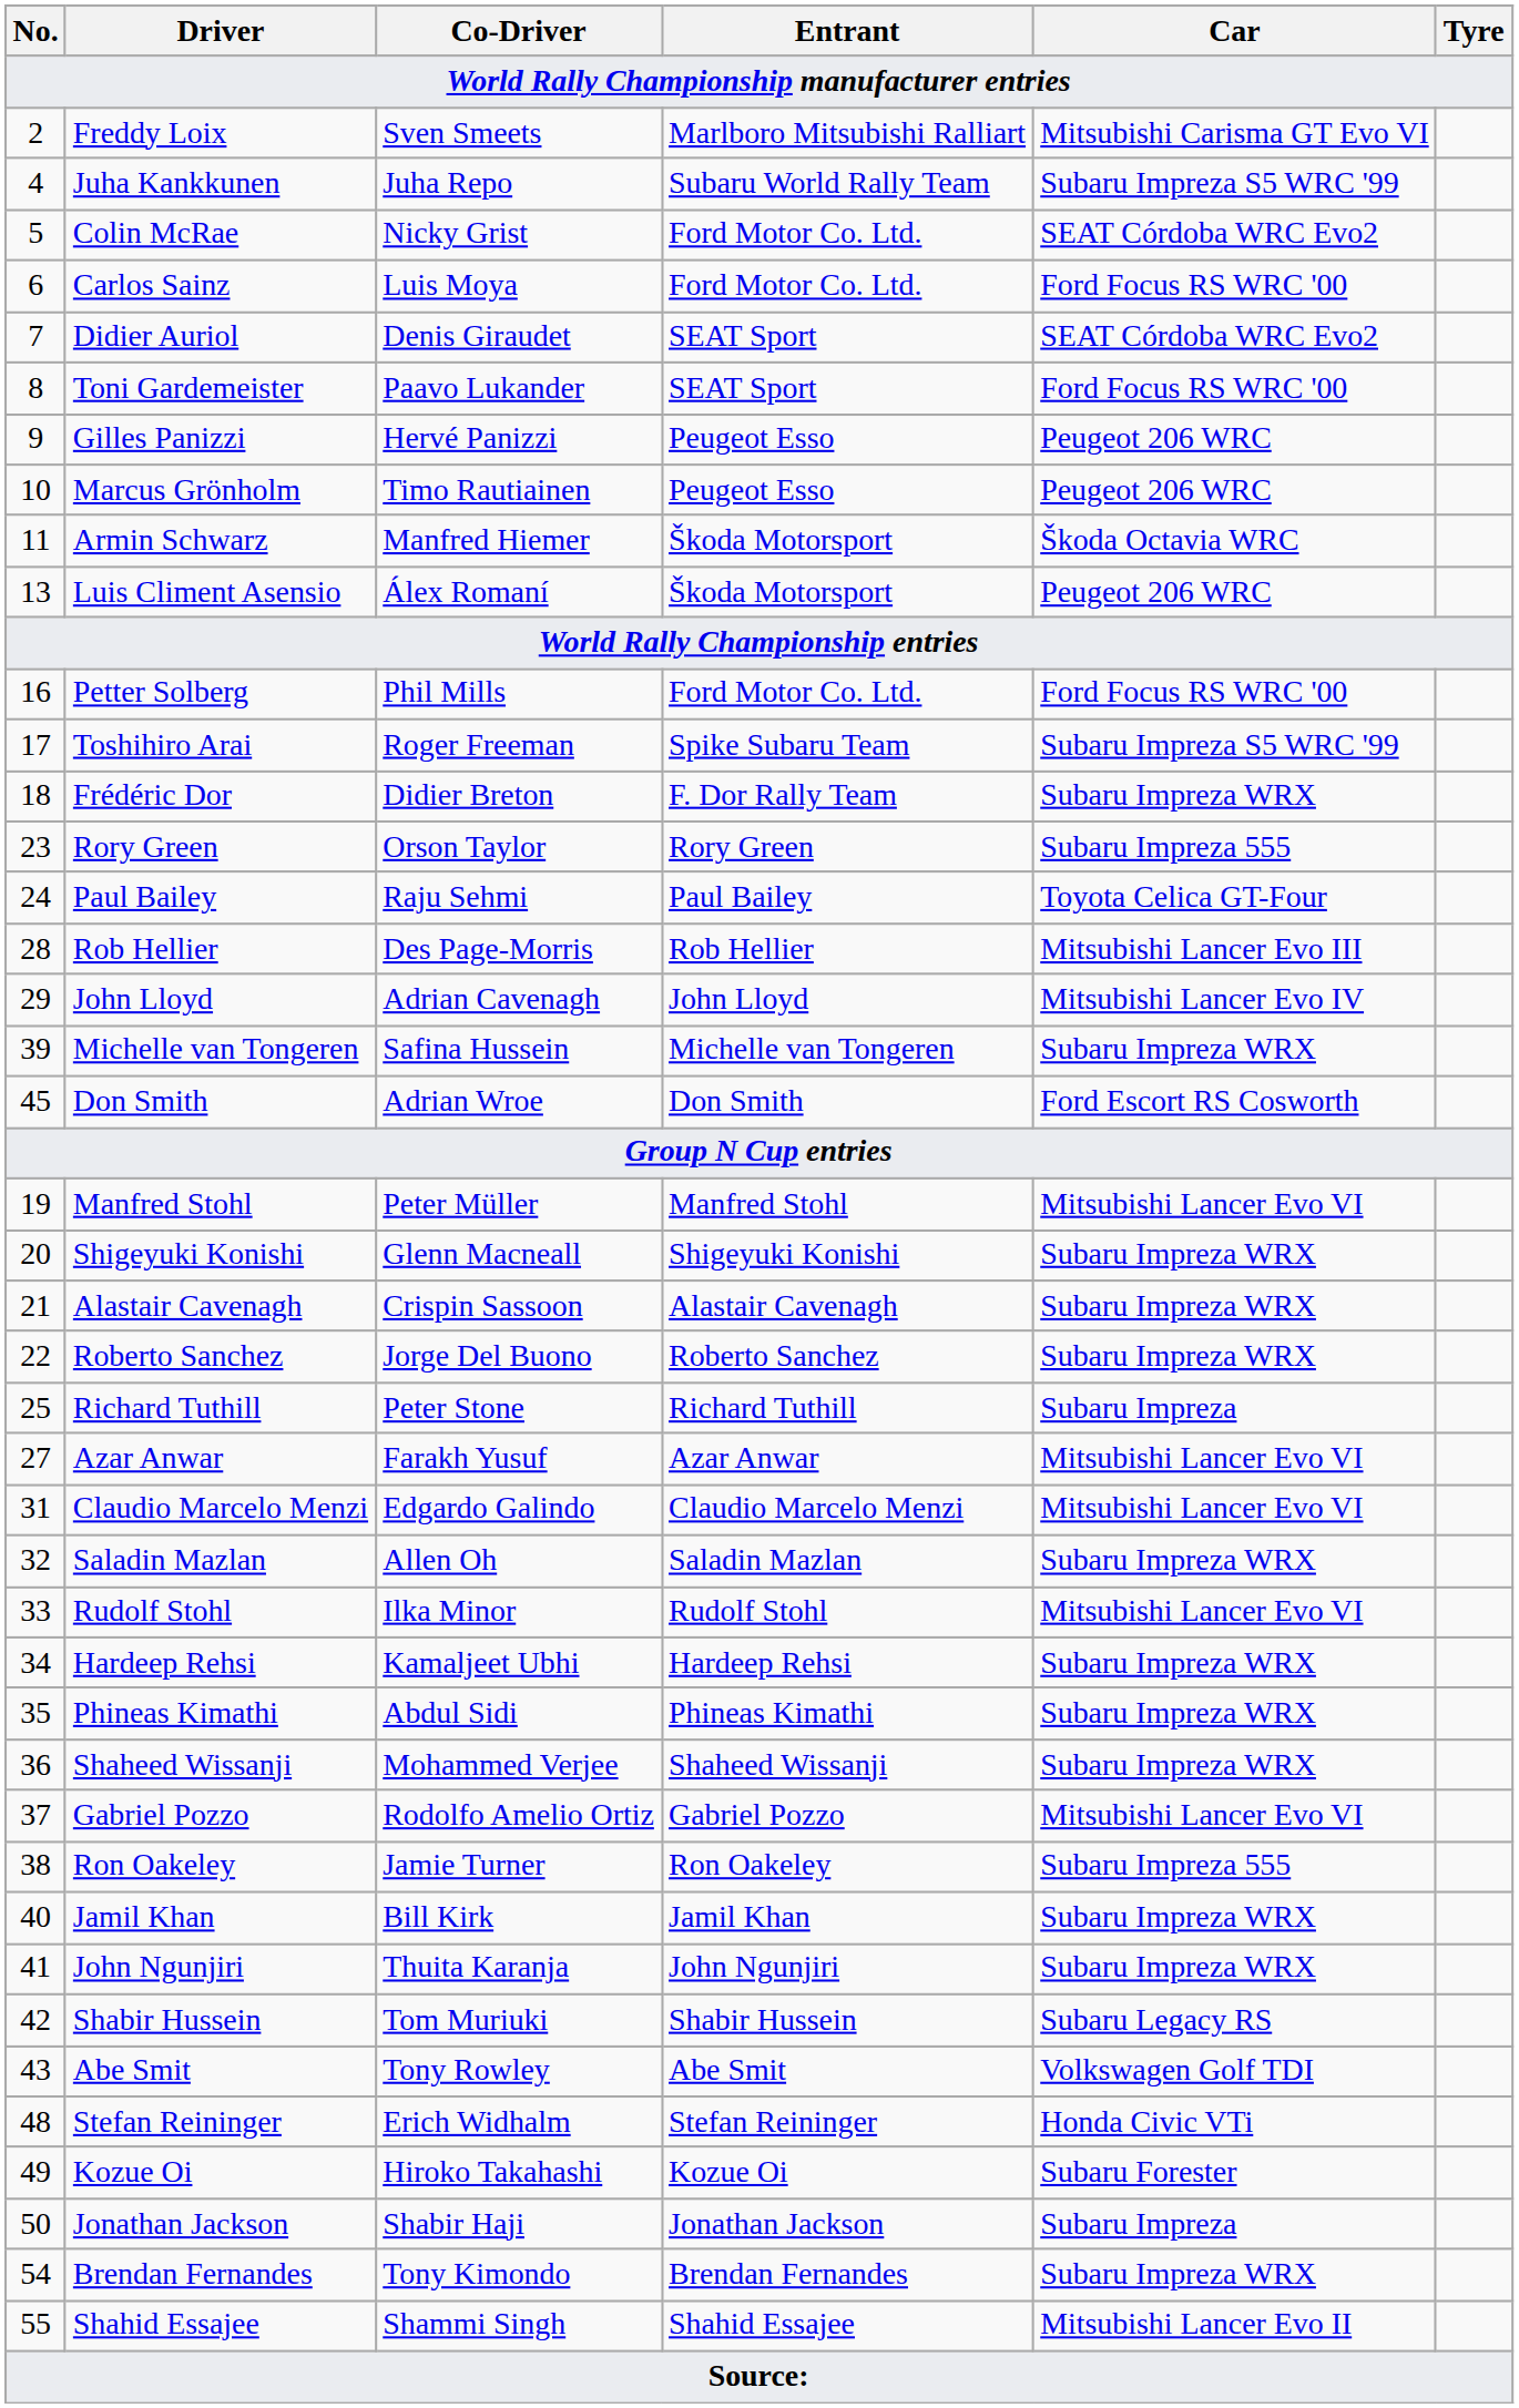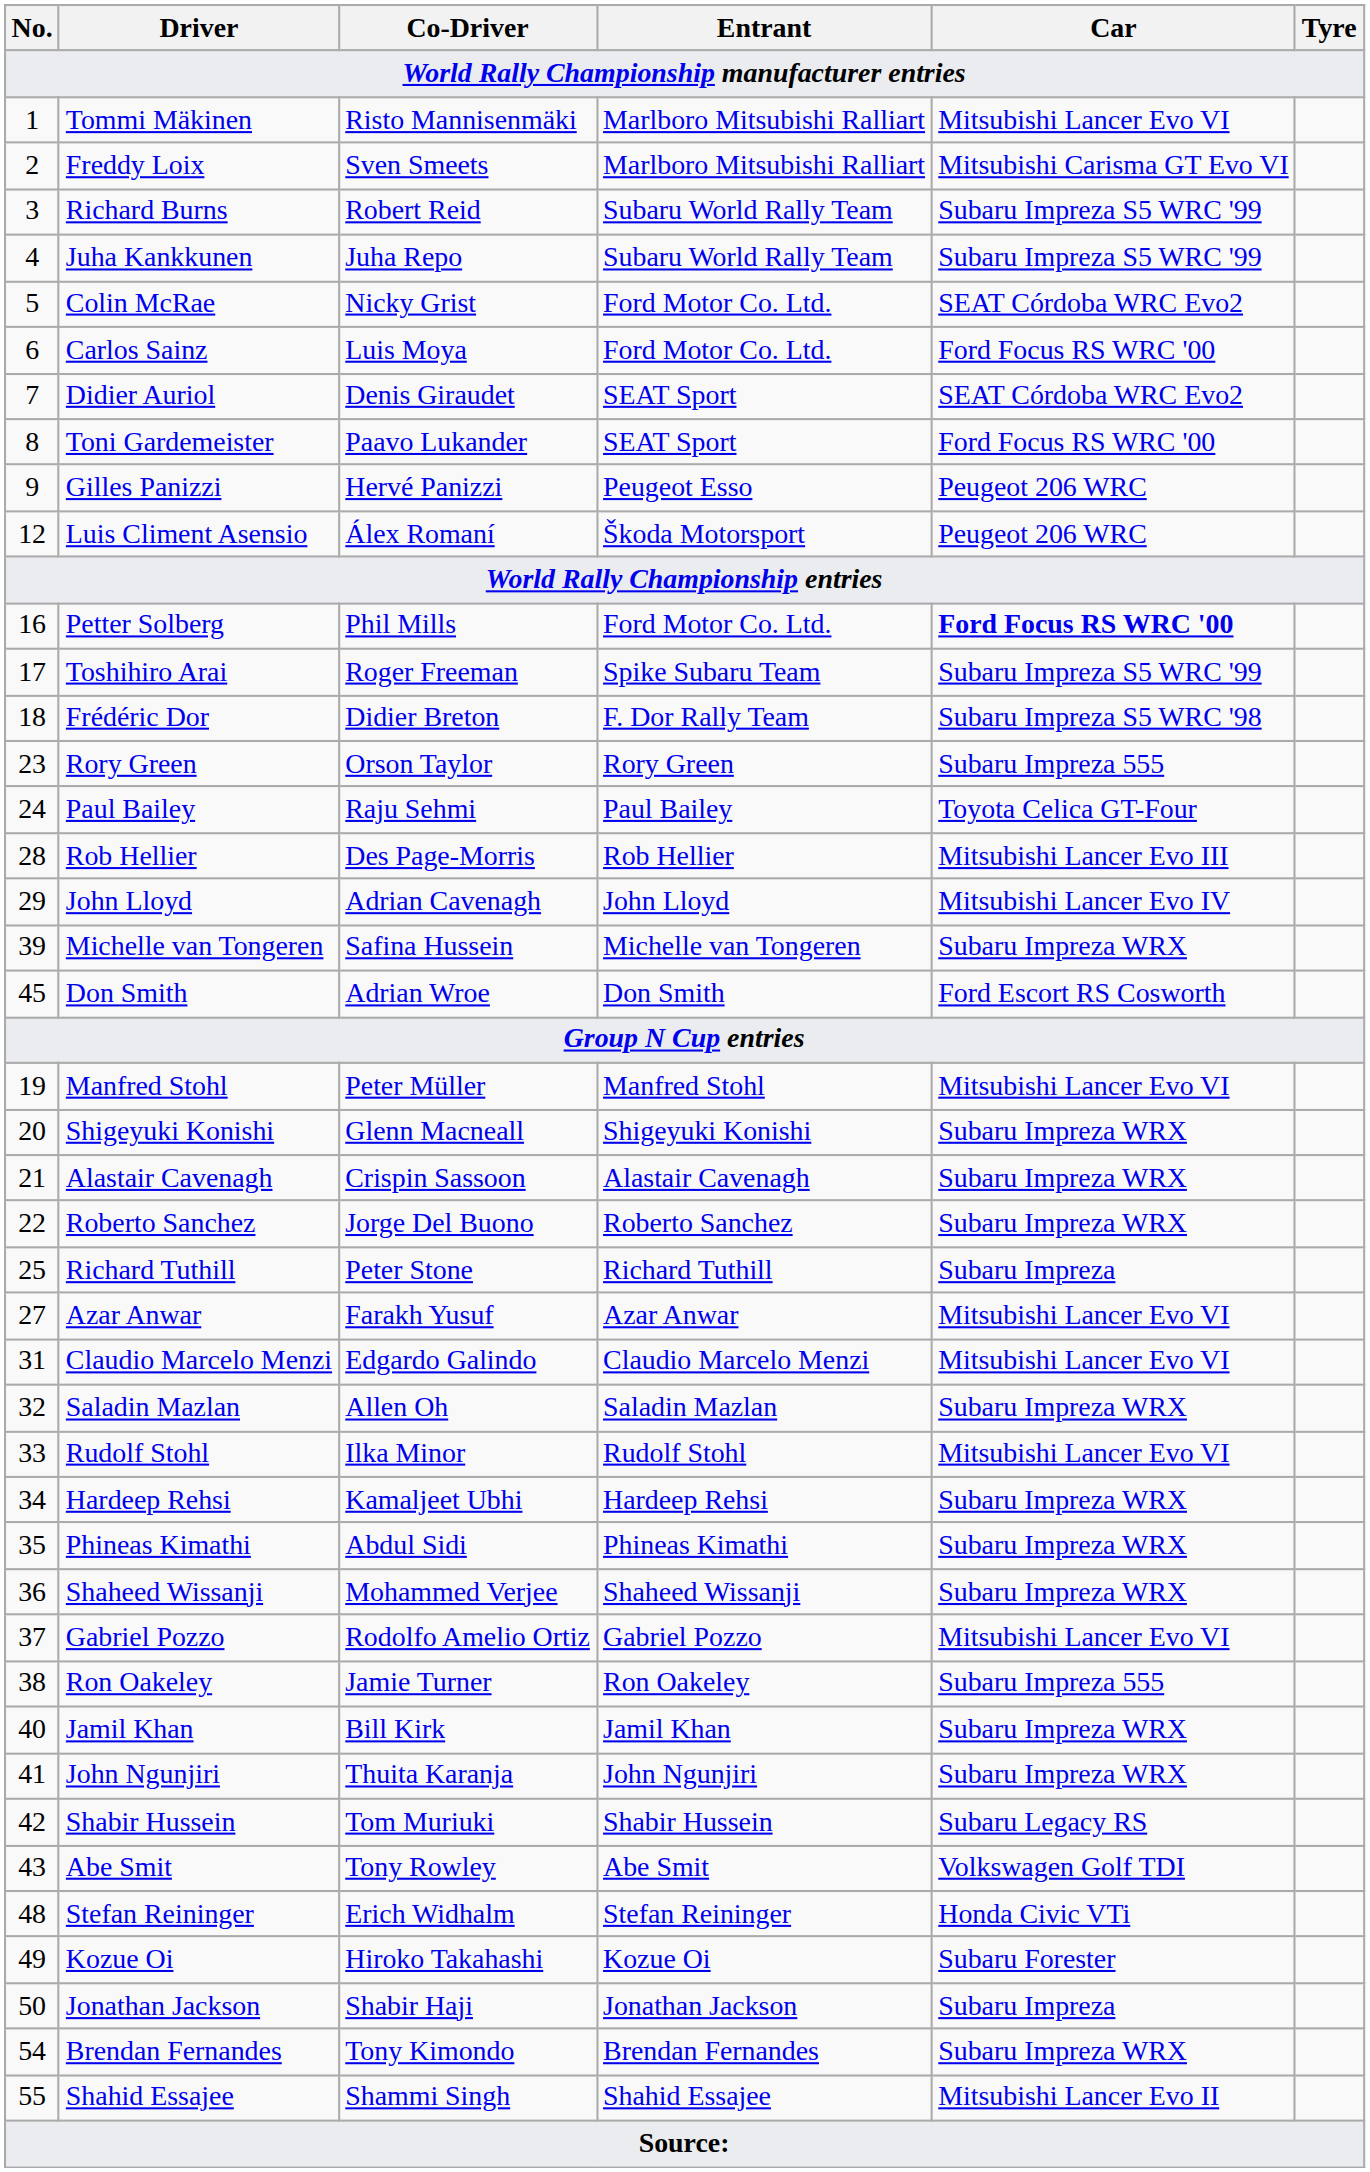 <table class="wikitable" style="font-size: 85%;">
 <tr>
 <th>No.</th>
 <th>Driver</th>
 <th>Co-Driver</th>
 <th>Entrant</th>
 <th>Car</th>
 <th>Tyre</th>
 </tr>
 <tr>
 <td style="background-color:#EAECF0; text-align:center" colspan="6"><strong><em><a href='#'>World Rally Championship</a> manufacturer entries</em></strong></td>
 </tr>
 <tr>
+<td align="center">1</td>
+<td> <a href='#'>Tommi Mäkinen</a></td>
+<td> <a href='#'>Risto Mannisenmäki</a></td>
+<td> <a href='#'>Marlboro Mitsubishi Ralliart</a></td>
+<td><a href='#'>Mitsubishi Lancer Evo VI</a></td>
+<td align="center"></td>
+</tr>
+<tr>
 <td align="center">2</td>
 <td> <a href='#'>Freddy Loix</a></td>
 <td> <a href='#'>Sven Smeets</a></td>
 <td> <a href='#'>Marlboro Mitsubishi Ralliart</a></td>
 <td><a href='#'>Mitsubishi Carisma GT Evo VI</a></td>
+<td align="center"></td>
+</tr>
+<tr>
+<td align="center">3</td>
+<td> <a href='#'>Richard Burns</a></td>
+<td> <a href='#'>Robert Reid</a></td>
+<td> <a href='#'>Subaru World Rally Team</a></td>
+<td><a href='#'>Subaru Impreza S5 WRC '99</a></td>
 <td align="center"></td>
 </tr>
 <tr>
 <td align="center">4</td>
 <td> <a href='#'>Juha Kankkunen</a></td>
 <td> <a href='#'>Juha Repo</a></td>
 <td> <a href='#'>Subaru World Rally Team</a></td>
 <td><a href='#'>Subaru Impreza S5 WRC '99</a></td>
 <td align="center"></td>
 </tr>
 <tr>
 <td align="center">5</td>
 <td> <a href='#'>Colin McRae</a></td>
 <td> <a href='#'>Nicky Grist</a></td>
 <td> <a href='#'>Ford Motor Co. Ltd.</a></td>
 <td><a href='#'>SEAT Córdoba WRC Evo2</a></td>
 <td align="center"></td>
 </tr>
 <tr>
 <td align="center">6</td>
 <td> <a href='#'>Carlos Sainz</a></td>
 <td> <a href='#'>Luis Moya</a></td>
 <td> <a href='#'>Ford Motor Co. Ltd.</a></td>
 <td><a href='#'>Ford Focus RS WRC '00</a></td>
 <td align="center"></td>
 </tr>
 <tr>
 <td align="center">7</td>
 <td> <a href='#'>Didier Auriol</a></td>
 <td> <a href='#'>Denis Giraudet</a></td>
 <td> <a href='#'>SEAT Sport</a></td>
 <td><a href='#'>SEAT Córdoba WRC Evo2</a></td>
 <td align="center"></td>
 </tr>
 <tr>
 <td align="center">8</td>
 <td> <a href='#'>Toni Gardemeister</a></td>
 <td> <a href='#'>Paavo Lukander</a></td>
 <td> <a href='#'>SEAT Sport</a></td>
 <td><a href='#'>Ford Focus RS WRC '00</a></td>
 <td align="center"></td>
 </tr>
 <tr>
 <td align="center">9</td>
 <td> <a href='#'>Gilles Panizzi</a></td>
 <td> <a href='#'>Hervé Panizzi</a></td>
 <td> <a href='#'>Peugeot Esso</a></td>
 <td><a href='#'>Peugeot 206 WRC</a></td>
 <td align="center"></td>
 </tr>
 <tr>
-<td align="center">10</td>
-<td> <a href='#'>Marcus Grönholm</a></td>
-<td> <a href='#'>Timo Rautiainen</a></td>
-<td> <a href='#'>Peugeot Esso</a></td>
-<td><a href='#'>Peugeot 206 WRC</a></td>
-<td align="center"></td>
-</tr>
-<tr>
-<td align="center">11</td>
-<td> <a href='#'>Armin Schwarz</a></td>
-<td> <a href='#'>Manfred Hiemer</a></td>
-<td> <a href='#'>Škoda Motorsport</a></td>
-<td><a href='#'>Škoda Octavia WRC</a></td>
-<td align="center"></td>
-</tr>
-<tr>
-<td align="center">13</td>
+<td align="center">12</td>
 <td> <a href='#'>Luis Climent Asensio</a></td>
 <td> <a href='#'>Álex Romaní</a></td>
 <td> <a href='#'>Škoda Motorsport</a></td>
 <td><a href='#'>Peugeot 206 WRC</a></td>
 <td align="center"></td>
 </tr>
 <tr>
 <td style="background-color:#EAECF0; text-align:center" colspan="6"><strong><em><a href='#'>World Rally Championship</a> entries</em></strong></td>
 </tr>
 <tr>
 <td align="center">16</td>
 <td> <a href='#'>Petter Solberg</a></td>
 <td> <a href='#'>Phil Mills</a></td>
 <td> <a href='#'>Ford Motor Co. Ltd.</a></td>
-<td><a href='#'>Ford Focus RS WRC '00</a></td>
+<td><strong><a href='#'>Ford Focus RS WRC '00</a></strong></td>
 <td align="center"></td>
 </tr>
 <tr>
 <td align="center">17</td>
 <td> <a href='#'>Toshihiro Arai</a></td>
 <td> <a href='#'>Roger Freeman</a></td>
 <td> <a href='#'>Spike Subaru Team</a></td>
 <td><a href='#'>Subaru Impreza S5 WRC '99</a></td>
 <td></td>
 </tr>
 <tr>
 <td align="center">18</td>
 <td> <a href='#'>Frédéric Dor</a></td>
 <td> <a href='#'>Didier Breton</a></td>
 <td> <a href='#'>F. Dor Rally Team</a></td>
-<td><a href='#'>Subaru Impreza WRX</a></td>
+<td><a href='#'>Subaru Impreza S5 WRC '98</a></td>
 <td align="center"></td>
 </tr>
 <tr>
 <td align="center">23</td>
 <td> <a href='#'>Rory Green</a></td>
 <td> <a href='#'>Orson Taylor</a></td>
 <td> <a href='#'>Rory Green</a></td>
 <td><a href='#'>Subaru Impreza 555</a></td>
 <td></td>
 </tr>
 <tr>
 <td align="center">24</td>
 <td> <a href='#'>Paul Bailey</a></td>
 <td> <a href='#'>Raju Sehmi</a></td>
 <td> <a href='#'>Paul Bailey</a></td>
 <td><a href='#'>Toyota Celica GT-Four</a></td>
 <td></td>
 </tr>
 <tr>
 <td align="center">28</td>
 <td> <a href='#'>Rob Hellier</a></td>
 <td> <a href='#'>Des Page-Morris</a></td>
 <td> <a href='#'>Rob Hellier</a></td>
 <td><a href='#'>Mitsubishi Lancer Evo III</a></td>
 <td></td>
 </tr>
 <tr>
 <td align="center">29</td>
 <td> <a href='#'>John Lloyd</a></td>
 <td> <a href='#'>Adrian Cavenagh</a></td>
 <td> <a href='#'>John Lloyd</a></td>
 <td><a href='#'>Mitsubishi Lancer Evo IV</a></td>
 <td></td>
 </tr>
 <tr>
 <td align="center">39</td>
 <td> <a href='#'>Michelle van Tongeren</a></td>
 <td> <a href='#'>Safina Hussein</a></td>
 <td> <a href='#'>Michelle van Tongeren</a></td>
 <td><a href='#'>Subaru Impreza WRX</a></td>
 <td></td>
 </tr>
 <tr>
 <td align="center">45</td>
 <td> <a href='#'>Don Smith</a></td>
 <td> <a href='#'>Adrian Wroe</a></td>
 <td> <a href='#'>Don Smith</a></td>
 <td><a href='#'>Ford Escort RS Cosworth</a></td>
 <td></td>
 </tr>
 <tr>
 <td style="background-color:#EAECF0; text-align:center" colspan="6"><strong><em><a href='#'>Group N Cup</a> entries</em></strong></td>
 </tr>
 <tr>
 <td align="center">19</td>
 <td> <a href='#'>Manfred Stohl</a></td>
 <td> <a href='#'>Peter Müller</a></td>
 <td> <a href='#'>Manfred Stohl</a></td>
 <td><a href='#'>Mitsubishi Lancer Evo VI</a></td>
 <td align="center"></td>
 </tr>
 <tr>
 <td align="center">20</td>
 <td> <a href='#'>Shigeyuki Konishi</a></td>
 <td> <a href='#'>Glenn Macneall</a></td>
 <td> <a href='#'>Shigeyuki Konishi</a></td>
 <td><a href='#'>Subaru Impreza WRX</a></td>
 <td></td>
 </tr>
 <tr>
 <td align="center">21</td>
 <td> <a href='#'>Alastair Cavenagh</a></td>
 <td> <a href='#'>Crispin Sassoon</a></td>
 <td> <a href='#'>Alastair Cavenagh</a></td>
 <td><a href='#'>Subaru Impreza WRX</a></td>
 <td></td>
 </tr>
 <tr>
 <td align="center">22</td>
 <td> <a href='#'>Roberto Sanchez</a></td>
 <td> <a href='#'>Jorge Del Buono</a></td>
 <td> <a href='#'>Roberto Sanchez</a></td>
 <td><a href='#'>Subaru Impreza WRX</a></td>
 <td></td>
 </tr>
 <tr>
 <td align="center">25</td>
 <td> <a href='#'>Richard Tuthill</a></td>
 <td> <a href='#'>Peter Stone</a></td>
 <td> <a href='#'>Richard Tuthill</a></td>
 <td><a href='#'>Subaru Impreza</a></td>
 <td></td>
 </tr>
 <tr>
 <td align="center">27</td>
 <td> <a href='#'>Azar Anwar</a></td>
 <td> <a href='#'>Farakh Yusuf</a></td>
 <td> <a href='#'>Azar Anwar</a></td>
 <td><a href='#'>Mitsubishi Lancer Evo VI</a></td>
 <td></td>
 </tr>
 <tr>
 <td align="center">31</td>
 <td> <a href='#'>Claudio Marcelo Menzi</a></td>
 <td> <a href='#'>Edgardo Galindo</a></td>
 <td> <a href='#'>Claudio Marcelo Menzi</a></td>
 <td><a href='#'>Mitsubishi Lancer Evo VI</a></td>
 <td align="center"></td>
 </tr>
 <tr>
 <td align="center">32</td>
 <td> <a href='#'>Saladin Mazlan</a></td>
 <td> <a href='#'>Allen Oh</a></td>
 <td> <a href='#'>Saladin Mazlan</a></td>
 <td><a href='#'>Subaru Impreza WRX</a></td>
 <td></td>
 </tr>
 <tr>
 <td align="center">33</td>
 <td> <a href='#'>Rudolf Stohl</a></td>
 <td> <a href='#'>Ilka Minor</a></td>
 <td> <a href='#'>Rudolf Stohl</a></td>
 <td><a href='#'>Mitsubishi Lancer Evo VI</a></td>
 <td align="center"></td>
 </tr>
 <tr>
 <td align="center">34</td>
 <td> <a href='#'>Hardeep Rehsi</a></td>
 <td> <a href='#'>Kamaljeet Ubhi</a></td>
 <td> <a href='#'>Hardeep Rehsi</a></td>
 <td><a href='#'>Subaru Impreza WRX</a></td>
 <td></td>
 </tr>
 <tr>
 <td align="center">35</td>
 <td> <a href='#'>Phineas Kimathi</a></td>
 <td> <a href='#'>Abdul Sidi</a></td>
 <td> <a href='#'>Phineas Kimathi</a></td>
 <td><a href='#'>Subaru Impreza WRX</a></td>
 <td></td>
 </tr>
 <tr>
 <td align="center">36</td>
 <td> <a href='#'>Shaheed Wissanji</a></td>
 <td> <a href='#'>Mohammed Verjee</a></td>
 <td> <a href='#'>Shaheed Wissanji</a></td>
 <td><a href='#'>Subaru Impreza WRX</a></td>
 <td></td>
 </tr>
 <tr>
 <td align="center">37</td>
 <td> <a href='#'>Gabriel Pozzo</a></td>
 <td> <a href='#'>Rodolfo Amelio Ortiz</a></td>
 <td> <a href='#'>Gabriel Pozzo</a></td>
 <td><a href='#'>Mitsubishi Lancer Evo VI</a></td>
 <td></td>
 </tr>
 <tr>
 <td align="center">38</td>
 <td> <a href='#'>Ron Oakeley</a></td>
 <td> <a href='#'>Jamie Turner</a></td>
 <td> <a href='#'>Ron Oakeley</a></td>
 <td><a href='#'>Subaru Impreza 555</a></td>
 <td></td>
 </tr>
 <tr>
 <td align="center">40</td>
 <td> <a href='#'>Jamil Khan</a></td>
 <td> <a href='#'>Bill Kirk</a></td>
 <td> <a href='#'>Jamil Khan</a></td>
 <td><a href='#'>Subaru Impreza WRX</a></td>
 <td></td>
 </tr>
 <tr>
 <td align="center">41</td>
 <td> <a href='#'>John Ngunjiri</a></td>
 <td> <a href='#'>Thuita Karanja</a></td>
 <td> <a href='#'>John Ngunjiri</a></td>
 <td><a href='#'>Subaru Impreza WRX</a></td>
 <td></td>
 </tr>
 <tr>
 <td align="center">42</td>
 <td> <a href='#'>Shabir Hussein</a></td>
 <td> <a href='#'>Tom Muriuki</a></td>
 <td> <a href='#'>Shabir Hussein</a></td>
 <td><a href='#'>Subaru Legacy RS</a></td>
 <td></td>
 </tr>
 <tr>
 <td align="center">43</td>
 <td> <a href='#'>Abe Smit</a></td>
 <td> <a href='#'>Tony Rowley</a></td>
 <td> <a href='#'>Abe Smit</a></td>
 <td><a href='#'>Volkswagen Golf TDI</a></td>
 <td></td>
 </tr>
 <tr>
 <td align="center">48</td>
 <td> <a href='#'>Stefan Reininger</a></td>
 <td> <a href='#'>Erich Widhalm</a></td>
 <td> <a href='#'>Stefan Reininger</a></td>
 <td><a href='#'>Honda Civic VTi</a></td>
 <td></td>
 </tr>
 <tr>
 <td align="center">49</td>
 <td> <a href='#'>Kozue Oi</a></td>
 <td> <a href='#'>Hiroko Takahashi</a></td>
 <td> <a href='#'>Kozue Oi</a></td>
 <td><a href='#'>Subaru Forester</a></td>
 <td></td>
 </tr>
 <tr>
 <td align="center">50</td>
 <td> <a href='#'>Jonathan Jackson</a></td>
 <td> <a href='#'>Shabir Haji</a></td>
 <td> <a href='#'>Jonathan Jackson</a></td>
 <td><a href='#'>Subaru Impreza</a></td>
 <td></td>
 </tr>
 <tr>
 <td align="center">54</td>
 <td> <a href='#'>Brendan Fernandes</a></td>
 <td> <a href='#'>Tony Kimondo</a></td>
 <td> <a href='#'>Brendan Fernandes</a></td>
 <td><a href='#'>Subaru Impreza WRX</a></td>
 <td></td>
 </tr>
 <tr>
 <td align="center">55</td>
 <td> <a href='#'>Shahid Essajee</a></td>
 <td> <a href='#'>Shammi Singh</a></td>
 <td> <a href='#'>Shahid Essajee</a></td>
 <td><a href='#'>Mitsubishi Lancer Evo II</a></td>
 <td></td>
 </tr>
 <tr>
 <td style="background-color:#EAECF0; text-align:center" colspan="6"><strong>Source:</strong></td>
 </tr>
 <tr>
 </tr>
 </table>
